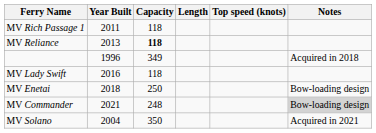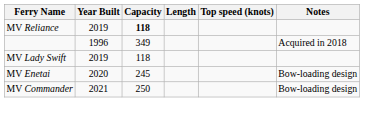 <table class="wikitable sortable">
 <tr>
 <th>Ferry Name</th>
 <th>Year Built</th>
 <th>Capacity</th>
 <th>Length</th>
 <th>Top speed (knots)</th>
 <th class=unsortable>Notes</th>
 </tr>
 <tr>
-<td>MV <em>Rich Passage 1</em></td>
-<td align=center>2011</td>
-<td align=center>118</td>
-<td></td>
-<td></td>
-<td></td>
-</tr>
-<tr>
 <td>MV <em>Reliance</em></td>
-<td align=center>2013</td>
+<td align=center>2019</td>
 <td align=center><strong>118</strong></td>
 <td></td>
 <td></td>
 <td></td>
 </tr>
 <tr>
 <td></td>
 <td align=center>1996</td>
 <td align=center>349</td>
 <td></td>
 <td></td>
 <td>Acquired in 2018</td>
 </tr>
 <tr>
 <td>MV <em>Lady Swift</em></td>
-<td align=center>2016</td>
+<td align=center>2019</td>
 <td align=center>118</td>
 <td></td>
 <td></td>
 <td></td>
 </tr>
 <tr>
 <td>MV <em>Enetai</em></td>
-<td align=center>2018</td>
-<td align=center>250</td>
+<td align=center>2020</td>
+<td align=center>245</td>
 <td></td>
 <td></td>
 <td>Bow-loading design</td>
 </tr>
 <tr>
 <td>MV <em>Commander</em></td>
 <td align=center>2021</td>
-<td align=center>248</td>
+<td align=center>250</td>
 <td></td>
 <td></td>
-<td style="background: lightgrey;">Bow-loading design</td>
-</tr>
-<tr>
-<td>MV <em>Solano</em></td>
-<td align=center>2004</td>
-<td align=center>350</td>
-<td></td>
-<td></td>
-<td>Acquired in 2021</td>
+<td>Bow-loading design</td>
 </tr>
 </table>
